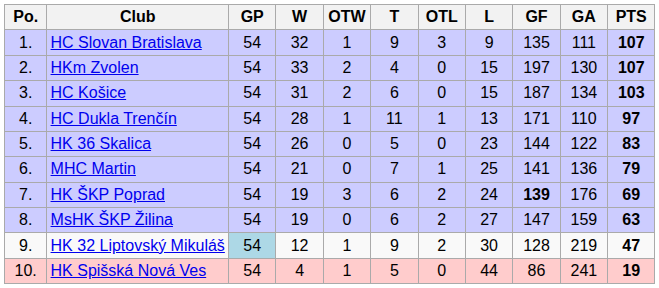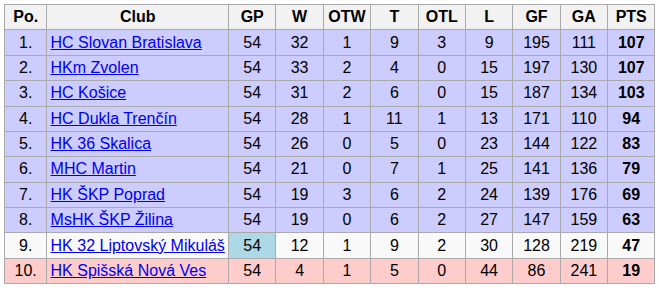 <table class="wikitable sortable" style="text-align: center;">
 <tr>
 <th width="35">Po.</th>
 <th>Club</th>
 <th width="40">GP</th>
 <th width="40">W</th>
 <th width="40">OTW</th>
 <th width="40">T</th>
 <th width="40">OTL</th>
 <th width="40">L</th>
 <th width="40">GF</th>
 <th width="40">GA</th>
 <th width="40">PTS</th>
 </tr>
 <tr bgcolor="ccccff">
 <td>1.</td>
 <td align=left><a href='#'>HC Slovan Bratislava</a></td>
 <td>54</td>
 <td>32</td>
 <td>1</td>
 <td>9</td>
 <td>3</td>
 <td>9</td>
-<td>135</td>
+<td>195</td>
 <td>111</td>
 <td><strong>107</strong></td>
 </tr>
 <tr bgcolor="ccccff">
 <td>2.</td>
 <td align=left><a href='#'>HKm Zvolen</a></td>
 <td>54</td>
 <td>33</td>
 <td>2</td>
 <td>4</td>
 <td>0</td>
 <td>15</td>
 <td>197</td>
 <td>130</td>
 <td><strong>107</strong></td>
 </tr>
 <tr bgcolor="ccccff">
 <td>3.</td>
 <td align=left><a href='#'>HC Košice</a></td>
 <td>54</td>
 <td>31</td>
 <td>2</td>
 <td>6</td>
 <td>0</td>
 <td>15</td>
 <td>187</td>
 <td>134</td>
 <td><strong>103</strong></td>
 </tr>
 <tr bgcolor="ccccff">
 <td>4.</td>
 <td align=left><a href='#'>HC Dukla Trenčín</a></td>
 <td>54</td>
 <td>28</td>
 <td>1</td>
 <td>11</td>
 <td>1</td>
 <td>13</td>
 <td>171</td>
 <td>110</td>
-<td><strong>97</strong></td>
+<td><strong>94</strong></td>
 </tr>
 <tr bgcolor="ccccff">
 <td>5.</td>
 <td align=left><a href='#'>HK 36 Skalica</a></td>
 <td>54</td>
 <td>26</td>
 <td>0</td>
 <td>5</td>
 <td>0</td>
 <td>23</td>
 <td>144</td>
 <td>122</td>
 <td><strong>83</strong></td>
 </tr>
 <tr bgcolor="ccccff">
 <td>6.</td>
 <td align=left><a href='#'>MHC Martin</a></td>
 <td>54</td>
 <td>21</td>
 <td>0</td>
 <td>7</td>
 <td>1</td>
 <td>25</td>
 <td>141</td>
 <td>136</td>
 <td><strong>79</strong></td>
 </tr>
 <tr bgcolor="ccccff">
 <td>7.</td>
 <td align=left><a href='#'>HK ŠKP Poprad</a></td>
 <td>54</td>
 <td>19</td>
 <td>3</td>
 <td>6</td>
 <td>2</td>
 <td>24</td>
-<td><strong>139</strong></td>
+<td>139</td>
 <td>176</td>
 <td><strong>69</strong></td>
 </tr>
 <tr bgcolor="ccccff">
 <td>8.</td>
 <td align=left><a href='#'>MsHK ŠKP Žilina</a></td>
 <td>54</td>
 <td>19</td>
 <td>0</td>
 <td>6</td>
 <td>2</td>
 <td>27</td>
 <td>147</td>
 <td>159</td>
 <td><strong>63</strong></td>
 </tr>
 <tr>
 <td>9.</td>
 <td align=left><a href='#'>HK 32 Liptovský Mikuláš</a></td>
 <td style="background: lightblue;">54</td>
 <td>12</td>
 <td>1</td>
 <td>9</td>
 <td>2</td>
 <td>30</td>
 <td>128</td>
 <td>219</td>
 <td><strong>47</strong></td>
 </tr>
 <tr bgcolor="ffcccc">
 <td>10.</td>
 <td align=left><a href='#'>HK Spišská Nová Ves</a></td>
 <td>54</td>
 <td>4</td>
 <td>1</td>
 <td>5</td>
 <td>0</td>
 <td>44</td>
 <td>86</td>
 <td>241</td>
 <td><strong>19</strong></td>
 </tr>
 </table>
